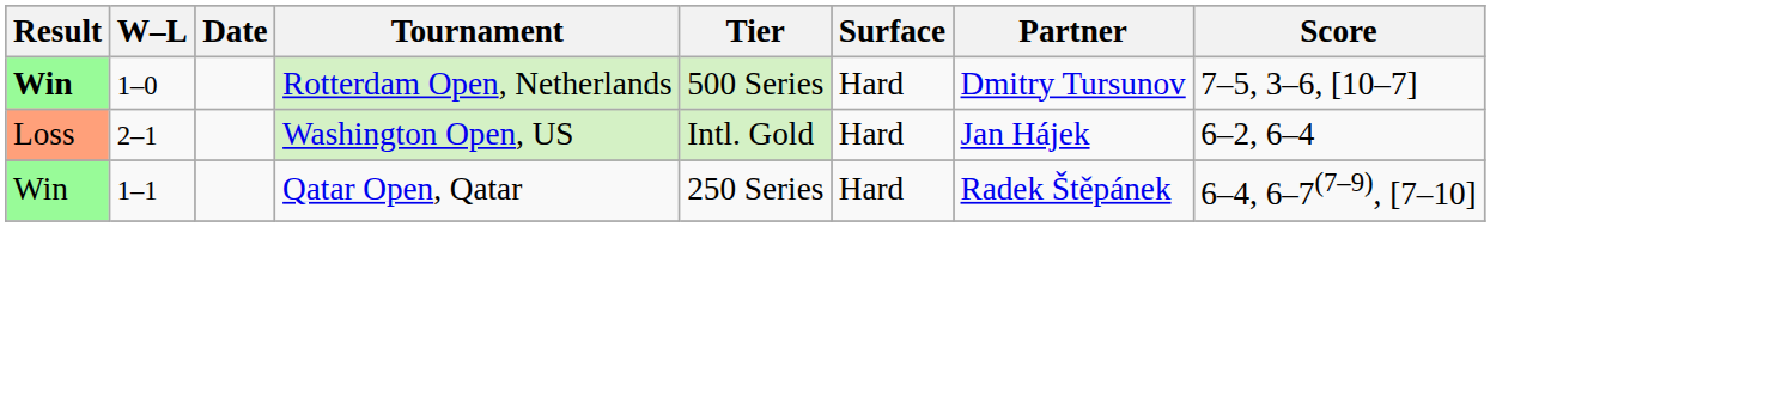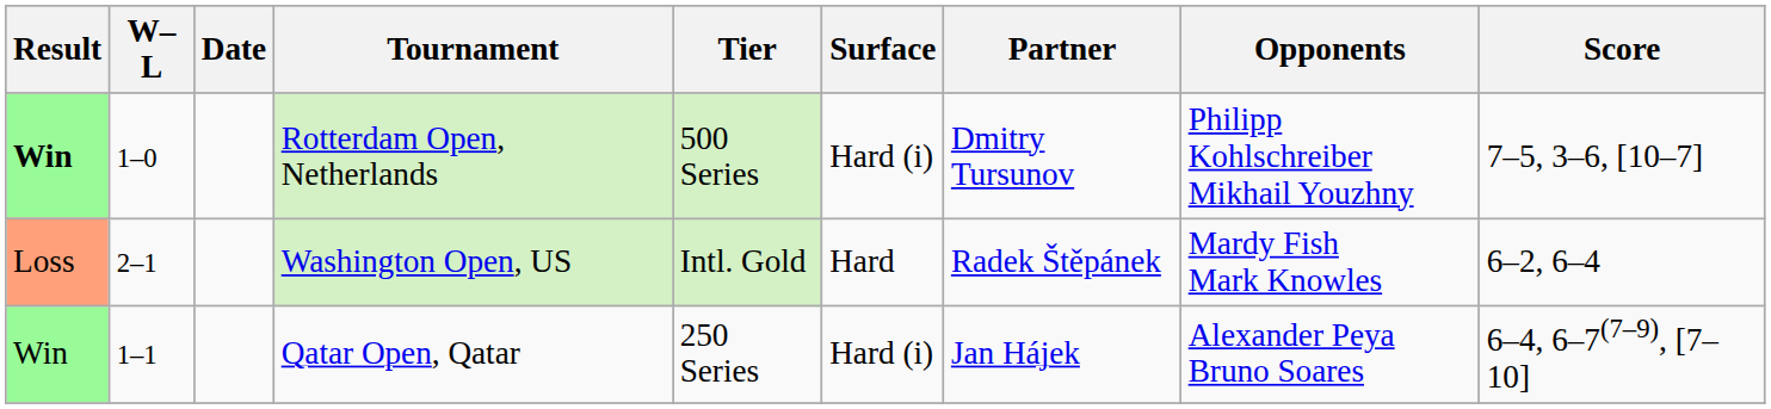 <table class="sortable wikitable">
 <tr>
 <th>Result</th>
 <th class="unsortable">W–L</th>
 <th>Date</th>
 <th>Tournament</th>
 <th>Tier</th>
 <th>Surface</th>
 <th>Partner</th>
+<th>Opponents</th>
 <th class="unsortable">Score</th>
 </tr>
 <tr>
 <td bgcolor=98FB98><strong>Win</strong></td>
 <td><small>1–0</small></td>
 <td><a href='#'></a></td>
 <td style="background:#D4F1C5;"><a href='#'>Rotterdam Open</a>, Netherlands</td>
 <td style="background:#D4F1C5;">500 Series</td>
-<td>Hard</td>
+<td>Hard (i)</td>
 <td> <a href='#'>Dmitry Tursunov</a></td>
+<td> <a href='#'>Philipp Kohlschreiber</a><br> <a href='#'>Mikhail Youzhny</a></td>
 <td>7–5, 3–6, [10–7]</td>
 </tr>
 <tr>
 <td bgcolor=FFA07A>Loss</td>
 <td><small>2–1</small></td>
 <td><a href='#'></a></td>
 <td style="background:#D4F1C5;"><a href='#'>Washington Open</a>, US</td>
 <td style="background:#D4F1C5;">Intl. Gold</td>
 <td>Hard</td>
-<td> <a href='#'>Jan Hájek</a></td>
+<td> <a href='#'>Radek Štěpánek</a></td>
+<td> <a href='#'>Mardy Fish</a><br> <a href='#'>Mark Knowles</a></td>
 <td>6–2, 6–4</td>
 </tr>
 <tr>
 <td bgcolor=98FB98>Win</td>
 <td><small>1–1</small></td>
 <td><a href='#'></a></td>
 <td><a href='#'>Qatar Open</a>, Qatar</td>
 <td>250 Series</td>
-<td>Hard</td>
-<td> <a href='#'>Radek Štěpánek</a></td>
+<td>Hard (i)</td>
+<td> <a href='#'>Jan Hájek</a></td>
+<td> <a href='#'>Alexander Peya</a><br> <a href='#'>Bruno Soares</a></td>
 <td>6–4, 6–7<sup>(7–9)</sup>, [7–10]</td>
 </tr>
 </table>
